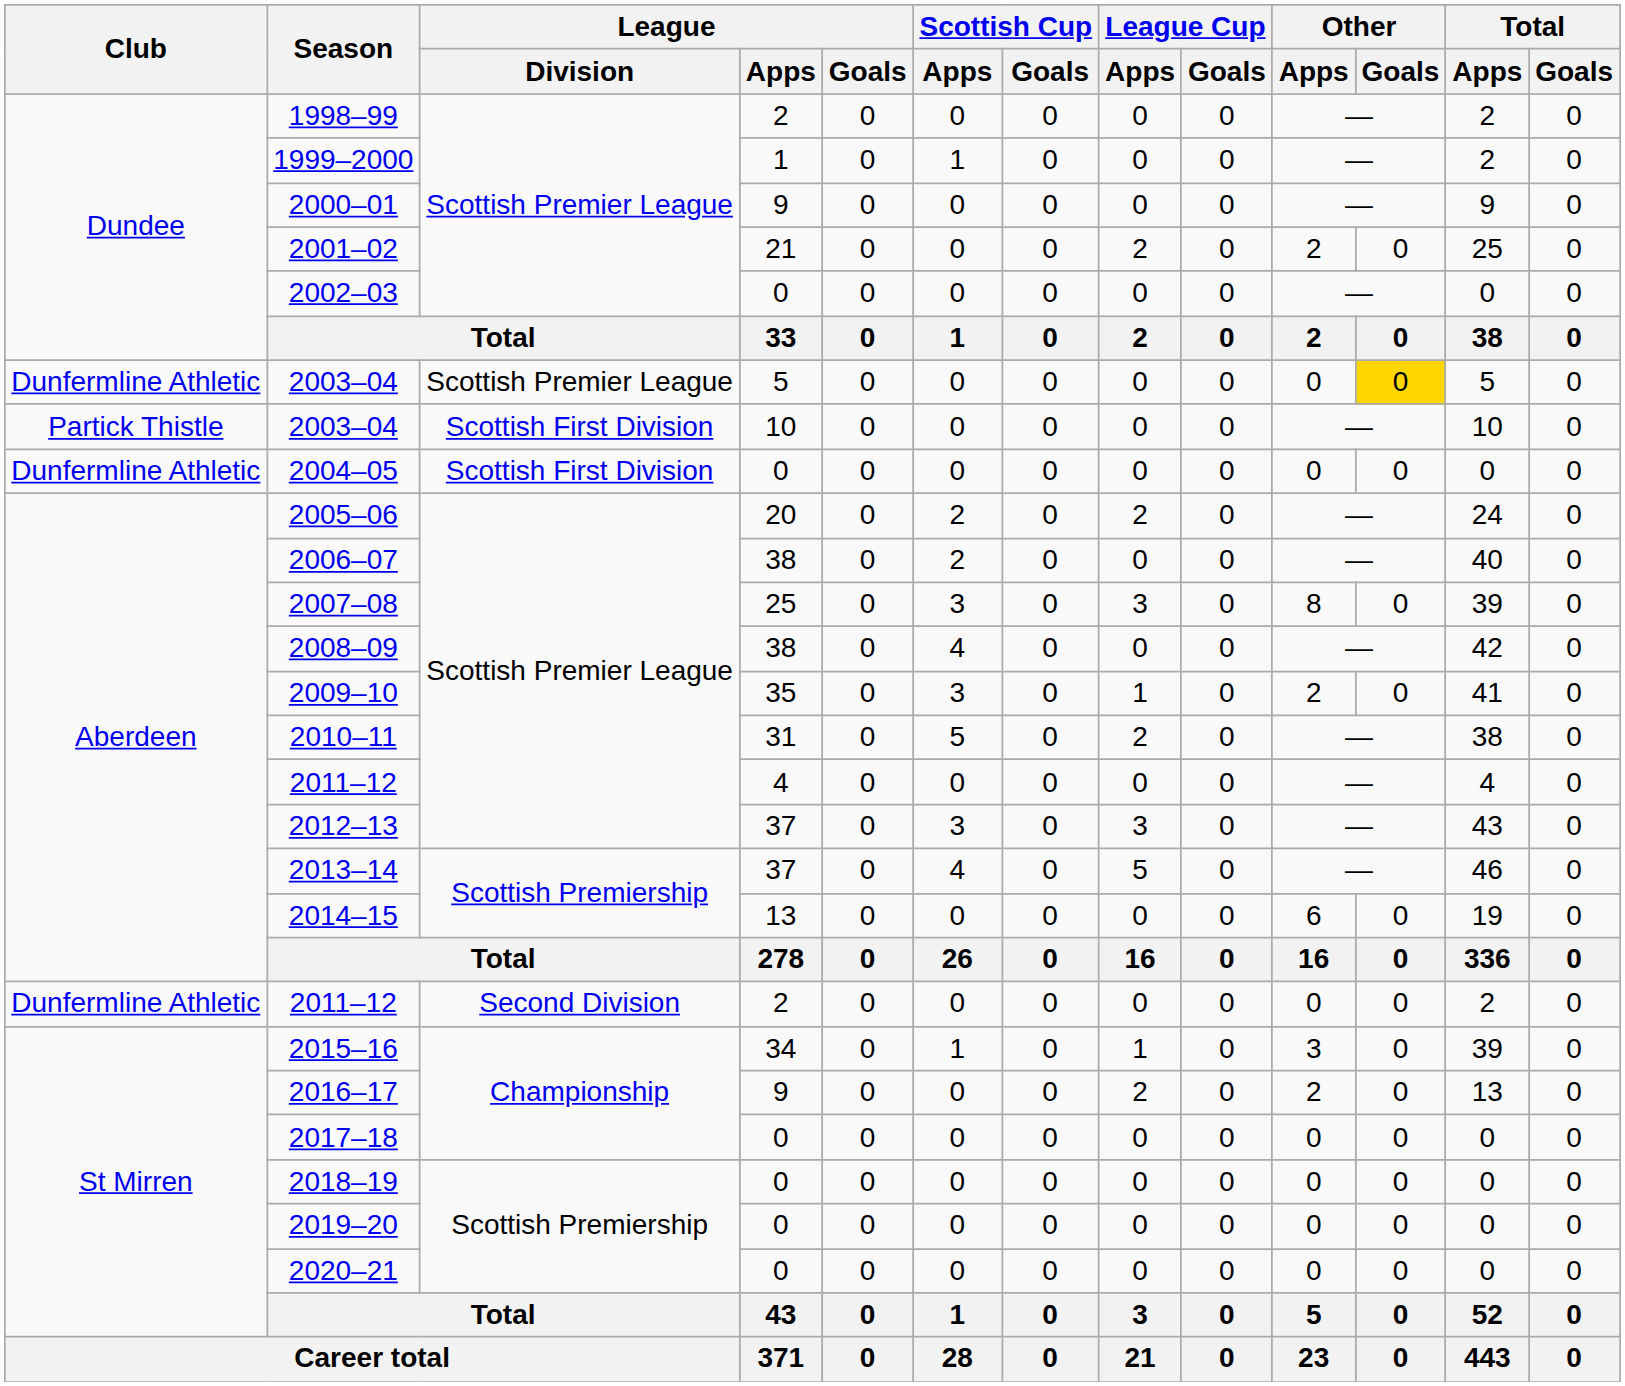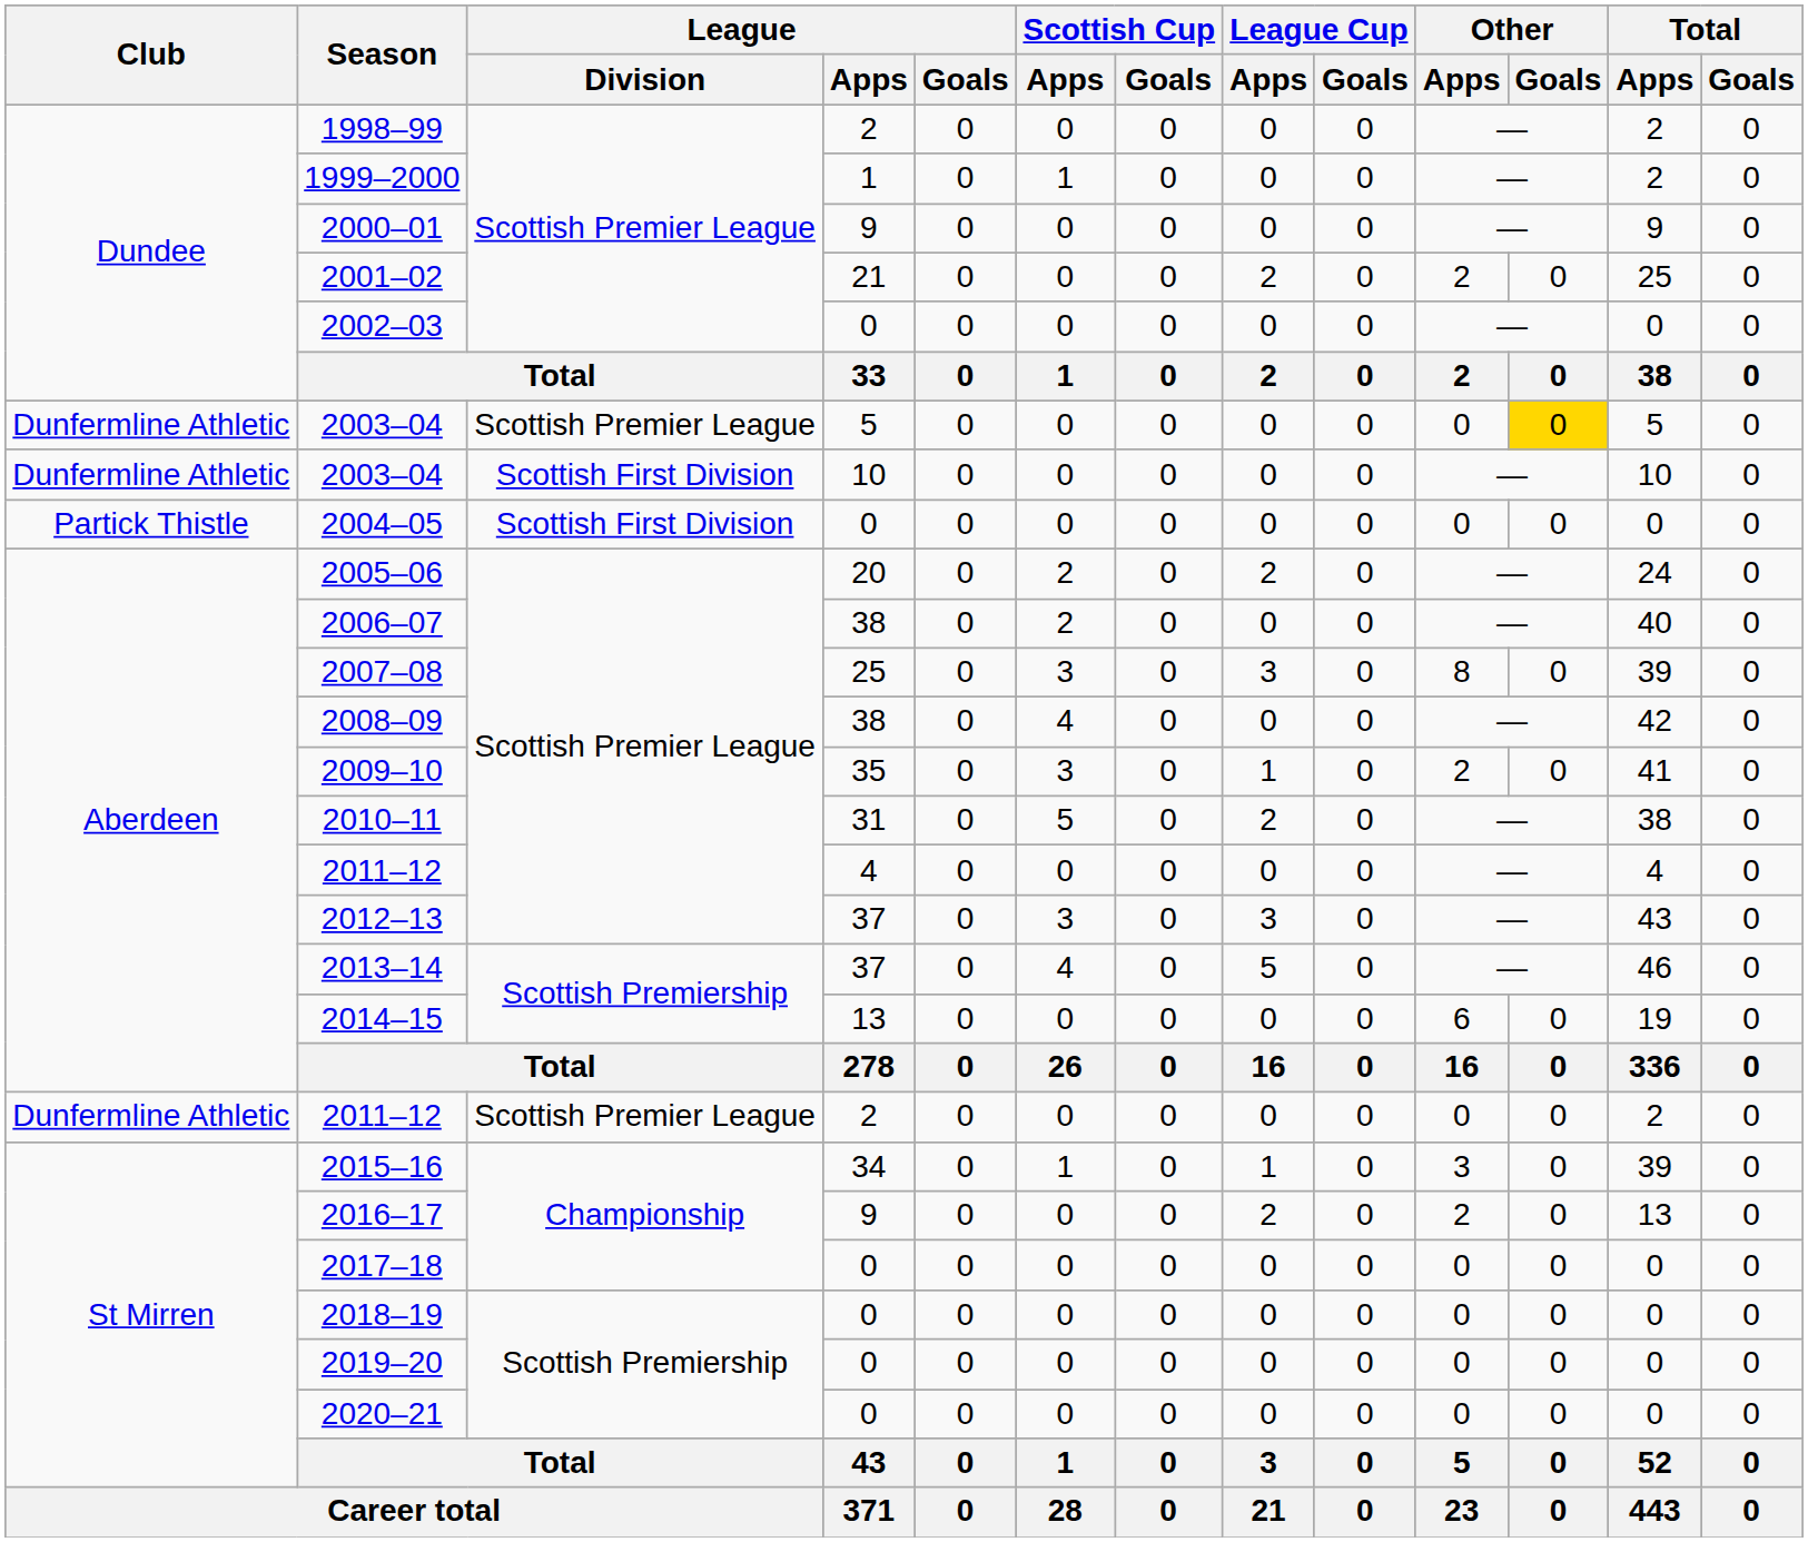 <table class="wikitable" style="text-align:center">
 <tr>
 <th rowspan="2">Club</th>
 <th rowspan="2">Season</th>
 <th colspan="3">League</th>
 <th colspan="2"><a href='#'>Scottish Cup</a></th>
 <th colspan="2"><a href='#'>League Cup</a></th>
 <th colspan="2">Other</th>
 <th colspan="2">Total</th>
 </tr>
 <tr>
 <th>Division</th>
 <th>Apps</th>
 <th>Goals</th>
 <th>Apps</th>
 <th>Goals</th>
 <th>Apps</th>
 <th>Goals</th>
 <th>Apps</th>
 <th>Goals</th>
 <th>Apps</th>
 <th>Goals</th>
 </tr>
 <tr>
 <td rowspan="6"><a href='#'>Dundee</a></td>
 <td><a href='#'>1998–99</a></td>
 <td rowspan="5"><a href='#'>Scottish Premier League</a></td>
 <td>2</td>
 <td>0</td>
 <td>0</td>
 <td>0</td>
 <td>0</td>
 <td>0</td>
 <td colspan="2">—</td>
 <td>2</td>
 <td>0</td>
 </tr>
 <tr>
 <td><a href='#'>1999–2000</a></td>
 <td>1</td>
 <td>0</td>
 <td>1</td>
 <td>0</td>
 <td>0</td>
 <td>0</td>
 <td colspan="2">—</td>
 <td>2</td>
 <td>0</td>
 </tr>
 <tr>
 <td><a href='#'>2000–01</a></td>
 <td>9</td>
 <td>0</td>
 <td>0</td>
 <td>0</td>
 <td>0</td>
 <td>0</td>
 <td colspan="2">—</td>
 <td>9</td>
 <td>0</td>
 </tr>
 <tr>
 <td><a href='#'>2001–02</a></td>
 <td>21</td>
 <td>0</td>
 <td>0</td>
 <td>0</td>
 <td>2</td>
 <td>0</td>
 <td>2</td>
 <td>0</td>
 <td>25</td>
 <td>0</td>
 </tr>
 <tr>
 <td><a href='#'>2002–03</a></td>
 <td>0</td>
 <td>0</td>
 <td>0</td>
 <td>0</td>
 <td>0</td>
 <td>0</td>
 <td colspan="2">—</td>
 <td>0</td>
 <td>0</td>
 </tr>
 <tr>
 <th colspan="2">Total</th>
 <th>33</th>
 <th>0</th>
 <th>1</th>
 <th>0</th>
 <th>2</th>
 <th>0</th>
 <th>2</th>
 <th>0</th>
 <th>38</th>
 <th>0</th>
 </tr>
 <tr>
 <td><a href='#'>Dunfermline Athletic</a></td>
 <td><a href='#'>2003–04</a></td>
 <td>Scottish Premier League</td>
 <td>5</td>
 <td>0</td>
 <td>0</td>
 <td>0</td>
 <td>0</td>
 <td>0</td>
 <td>0</td>
 <td style="background: gold;">0</td>
 <td>5</td>
 <td>0</td>
 </tr>
 <tr>
-<td><a href='#'>Partick Thistle</a></td>
+<td><a href='#'>Dunfermline Athletic</a></td>
 <td><a href='#'>2003–04</a></td>
 <td><a href='#'>Scottish First Division</a></td>
 <td>10</td>
 <td>0</td>
 <td>0</td>
 <td>0</td>
 <td>0</td>
 <td>0</td>
 <td colspan="2">—</td>
 <td>10</td>
 <td>0</td>
 </tr>
 <tr>
-<td><a href='#'>Dunfermline Athletic</a></td>
+<td><a href='#'>Partick Thistle</a></td>
 <td><a href='#'>2004–05</a></td>
 <td><a href='#'>Scottish First Division</a></td>
 <td>0</td>
 <td>0</td>
 <td>0</td>
 <td>0</td>
 <td>0</td>
 <td>0</td>
 <td>0</td>
 <td>0</td>
 <td>0</td>
 <td>0</td>
 </tr>
 <tr>
 <td rowspan="11"><a href='#'>Aberdeen</a></td>
 <td><a href='#'>2005–06</a></td>
 <td rowspan="8">Scottish Premier League</td>
 <td>20</td>
 <td>0</td>
 <td>2</td>
 <td>0</td>
 <td>2</td>
 <td>0</td>
 <td colspan="2">—</td>
 <td>24</td>
 <td>0</td>
 </tr>
 <tr>
 <td><a href='#'>2006–07</a></td>
 <td>38</td>
 <td>0</td>
 <td>2</td>
 <td>0</td>
 <td>0</td>
 <td>0</td>
 <td colspan="2">—</td>
 <td>40</td>
 <td>0</td>
 </tr>
 <tr>
 <td><a href='#'>2007–08</a></td>
 <td>25</td>
 <td>0</td>
 <td>3</td>
 <td>0</td>
 <td>3</td>
 <td>0</td>
 <td>8</td>
 <td>0</td>
 <td>39</td>
 <td>0</td>
 </tr>
 <tr>
 <td><a href='#'>2008–09</a></td>
 <td>38</td>
 <td>0</td>
 <td>4</td>
 <td>0</td>
 <td>0</td>
 <td>0</td>
 <td colspan="2">—</td>
 <td>42</td>
 <td>0</td>
 </tr>
 <tr>
 <td><a href='#'>2009–10</a></td>
 <td>35</td>
 <td>0</td>
 <td>3</td>
 <td>0</td>
 <td>1</td>
 <td>0</td>
 <td>2</td>
 <td>0</td>
 <td>41</td>
 <td>0</td>
 </tr>
 <tr>
 <td><a href='#'>2010–11</a></td>
 <td>31</td>
 <td>0</td>
 <td>5</td>
 <td>0</td>
 <td>2</td>
 <td>0</td>
 <td colspan="2">—</td>
 <td>38</td>
 <td>0</td>
 </tr>
 <tr>
 <td><a href='#'>2011–12</a></td>
 <td>4</td>
 <td>0</td>
 <td>0</td>
 <td>0</td>
 <td>0</td>
 <td>0</td>
 <td colspan="2">—</td>
 <td>4</td>
 <td>0</td>
 </tr>
 <tr>
 <td><a href='#'>2012–13</a></td>
 <td>37</td>
 <td>0</td>
 <td>3</td>
 <td>0</td>
 <td>3</td>
 <td>0</td>
 <td colspan="2">—</td>
 <td>43</td>
 <td>0</td>
 </tr>
 <tr>
 <td><a href='#'>2013–14</a></td>
 <td rowspan="2"><a href='#'>Scottish Premiership</a></td>
 <td>37</td>
 <td>0</td>
 <td>4</td>
 <td>0</td>
 <td>5</td>
 <td>0</td>
 <td colspan="2">—</td>
 <td>46</td>
 <td>0</td>
 </tr>
 <tr>
 <td><a href='#'>2014–15</a></td>
 <td>13</td>
 <td>0</td>
 <td>0</td>
 <td>0</td>
 <td>0</td>
 <td>0</td>
 <td>6</td>
 <td>0</td>
 <td>19</td>
 <td>0</td>
 </tr>
 <tr>
 <th colspan="2">Total</th>
 <th>278</th>
 <th>0</th>
 <th>26</th>
 <th>0</th>
 <th>16</th>
 <th>0</th>
 <th>16</th>
 <th>0</th>
 <th>336</th>
 <th>0</th>
 </tr>
 <tr>
 <td><a href='#'>Dunfermline Athletic</a></td>
 <td><a href='#'>2011–12</a></td>
-<td><a href='#'>Second Division</a></td>
+<td>Scottish Premier League</td>
 <td>2</td>
 <td>0</td>
 <td>0</td>
 <td>0</td>
 <td>0</td>
 <td>0</td>
 <td>0</td>
 <td>0</td>
 <td>2</td>
 <td>0</td>
 </tr>
 <tr>
 <td rowspan="7"><a href='#'>St Mirren</a></td>
 <td><a href='#'>2015–16</a></td>
 <td rowspan="3"><a href='#'>Championship</a></td>
 <td>34</td>
 <td>0</td>
 <td>1</td>
 <td>0</td>
 <td>1</td>
 <td>0</td>
 <td>3</td>
 <td>0</td>
 <td>39</td>
 <td>0</td>
 </tr>
 <tr>
 <td><a href='#'>2016–17</a></td>
 <td>9</td>
 <td>0</td>
 <td>0</td>
 <td>0</td>
 <td>2</td>
 <td>0</td>
 <td>2</td>
 <td>0</td>
 <td>13</td>
 <td>0</td>
 </tr>
 <tr>
 <td><a href='#'>2017–18</a></td>
 <td>0</td>
 <td>0</td>
 <td>0</td>
 <td>0</td>
 <td>0</td>
 <td>0</td>
 <td>0</td>
 <td>0</td>
 <td>0</td>
 <td>0</td>
 </tr>
 <tr>
 <td><a href='#'>2018–19</a></td>
 <td rowspan="3">Scottish Premiership</td>
 <td>0</td>
 <td>0</td>
 <td>0</td>
 <td>0</td>
 <td>0</td>
 <td>0</td>
 <td>0</td>
 <td>0</td>
 <td>0</td>
 <td>0</td>
 </tr>
 <tr>
 <td><a href='#'>2019–20</a></td>
 <td>0</td>
 <td>0</td>
 <td>0</td>
 <td>0</td>
 <td>0</td>
 <td>0</td>
 <td>0</td>
 <td>0</td>
 <td>0</td>
 <td>0</td>
 </tr>
 <tr>
 <td><a href='#'>2020–21</a></td>
 <td>0</td>
 <td>0</td>
 <td>0</td>
 <td>0</td>
 <td>0</td>
 <td>0</td>
 <td>0</td>
 <td>0</td>
 <td>0</td>
 <td>0</td>
 </tr>
 <tr>
 <th colspan="2">Total</th>
 <th>43</th>
 <th>0</th>
 <th>1</th>
 <th>0</th>
 <th>3</th>
 <th>0</th>
 <th>5</th>
 <th>0</th>
 <th>52</th>
 <th>0</th>
 </tr>
 <tr>
 <th colspan="3">Career total</th>
 <th>371</th>
 <th>0</th>
 <th>28</th>
 <th>0</th>
 <th>21</th>
 <th>0</th>
 <th>23</th>
 <th>0</th>
 <th>443</th>
 <th>0</th>
 </tr>
 </table>
